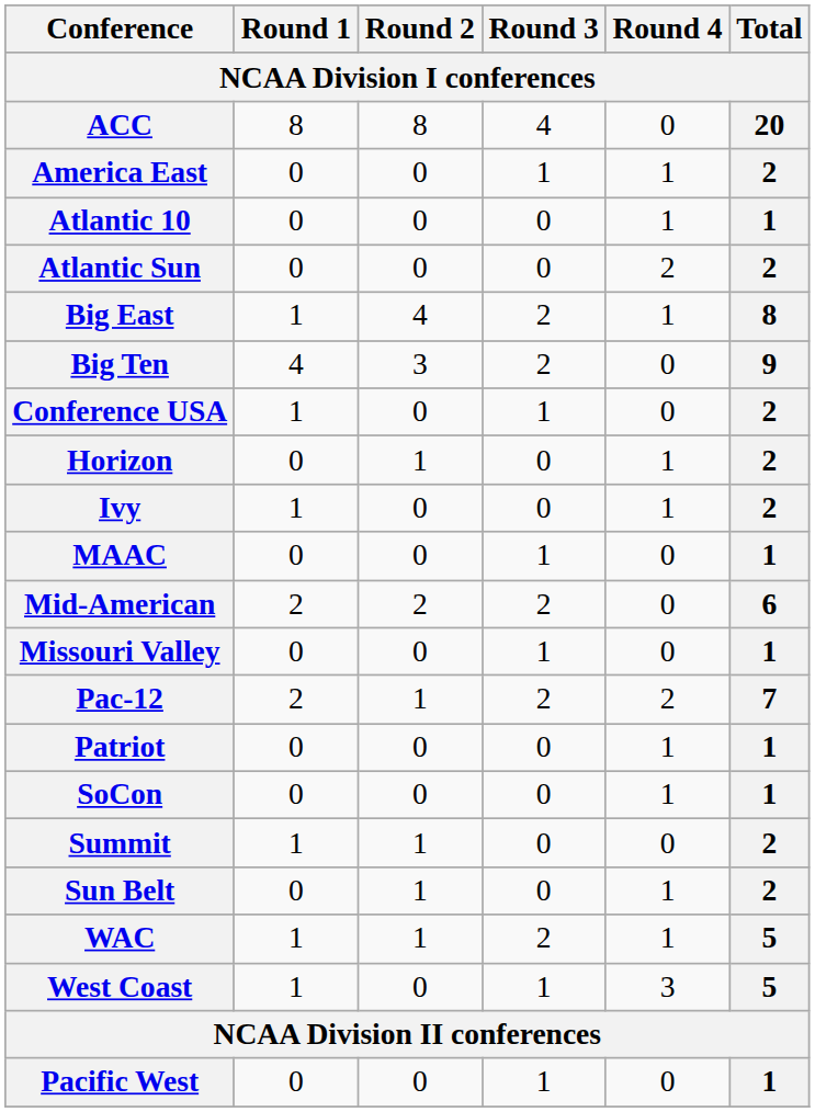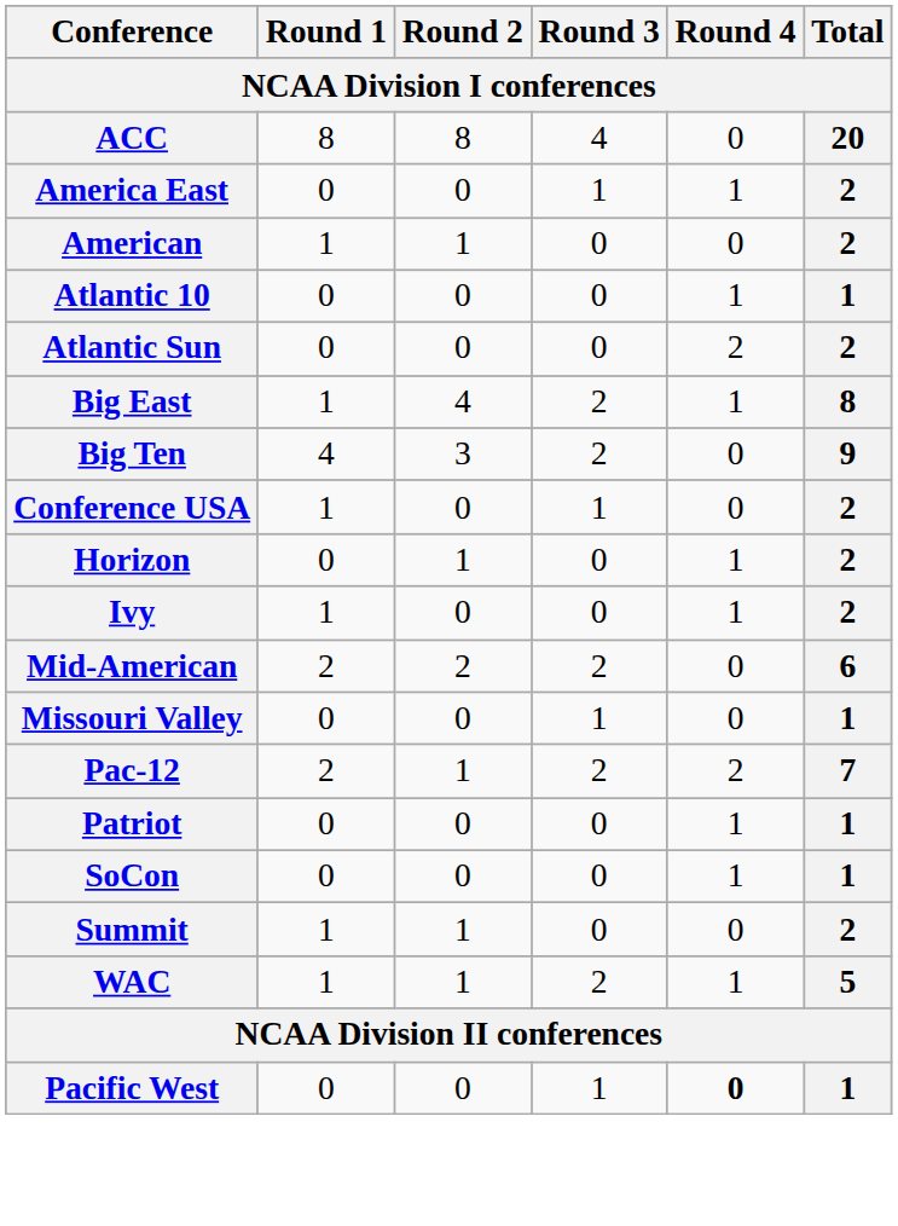 <table class="wikitable sortable" style="text-align:center">
 <tr>
 <th>Conference</th>
 <th>Round 1</th>
 <th>Round 2</th>
 <th>Round 3</th>
 <th>Round 4</th>
 <th>Total</th>
 </tr>
 <tr>
 <th colspan=6>NCAA Division I conferences</th>
 </tr>
 <tr>
 <th><a href='#'>ACC</a></th>
 <td>8</td>
 <td>8</td>
 <td>4</td>
 <td>0</td>
 <th>20</th>
 </tr>
 <tr>
 <th><a href='#'>America East</a></th>
 <td>0</td>
 <td>0</td>
 <td>1</td>
 <td>1</td>
+<th>2</th>
+</tr>
+<tr>
+<th><a href='#'>American</a></th>
+<td>1</td>
+<td>1</td>
+<td>0</td>
+<td>0</td>
 <th>2</th>
 </tr>
 <tr>
 <th><a href='#'>Atlantic 10</a></th>
 <td>0</td>
 <td>0</td>
 <td>0</td>
 <td>1</td>
 <th>1</th>
 </tr>
 <tr>
 <th><a href='#'>Atlantic Sun</a></th>
 <td>0</td>
 <td>0</td>
 <td>0</td>
 <td>2</td>
 <th>2</th>
 </tr>
 <tr>
 <th><a href='#'>Big East</a></th>
 <td>1</td>
 <td>4</td>
 <td>2</td>
 <td>1</td>
 <th>8</th>
 </tr>
 <tr>
 <th><a href='#'>Big Ten</a></th>
 <td>4</td>
 <td>3</td>
 <td>2</td>
 <td>0</td>
 <th>9</th>
 </tr>
 <tr>
 <th><a href='#'>Conference USA</a></th>
 <td>1</td>
 <td>0</td>
 <td>1</td>
 <td>0</td>
 <th>2</th>
 </tr>
 <tr>
 <th><a href='#'>Horizon</a></th>
 <td>0</td>
 <td>1</td>
 <td>0</td>
 <td>1</td>
 <th>2</th>
 </tr>
 <tr>
 <th><a href='#'>Ivy</a></th>
 <td>1</td>
 <td>0</td>
 <td>0</td>
 <td>1</td>
 <th>2</th>
 </tr>
 <tr>
-<th><a href='#'>MAAC</a></th>
-<td>0</td>
-<td>0</td>
-<td>1</td>
-<td>0</td>
-<th>1</th>
-</tr>
-<tr>
 <th><a href='#'>Mid-American</a></th>
 <td>2</td>
 <td>2</td>
 <td>2</td>
 <td>0</td>
 <th>6</th>
 </tr>
 <tr>
 <th><a href='#'>Missouri Valley</a></th>
 <td>0</td>
 <td>0</td>
 <td>1</td>
 <td>0</td>
 <th>1</th>
 </tr>
 <tr>
 <th><a href='#'>Pac-12</a></th>
 <td>2</td>
 <td>1</td>
 <td>2</td>
 <td>2</td>
 <th>7</th>
 </tr>
 <tr>
 <th><a href='#'>Patriot</a></th>
 <td>0</td>
 <td>0</td>
 <td>0</td>
 <td>1</td>
 <th>1</th>
 </tr>
 <tr>
 <th><a href='#'>SoCon</a></th>
 <td>0</td>
 <td>0</td>
 <td>0</td>
 <td>1</td>
 <th>1</th>
 </tr>
 <tr>
 <th><a href='#'>Summit</a></th>
 <td>1</td>
 <td>1</td>
 <td>0</td>
 <td>0</td>
 <th>2</th>
 </tr>
 <tr>
-<th><a href='#'>Sun Belt</a></th>
-<td>0</td>
-<td>1</td>
-<td>0</td>
-<td>1</td>
-<th>2</th>
-</tr>
-<tr>
 <th><a href='#'>WAC</a></th>
 <td>1</td>
 <td>1</td>
 <td>2</td>
 <td>1</td>
-<th>5</th>
-</tr>
-<tr>
-<th><a href='#'>West Coast</a></th>
-<td>1</td>
-<td>0</td>
-<td>1</td>
-<td>3</td>
 <th>5</th>
 </tr>
 <tr>
 <th colspan=6>NCAA Division II conferences</th>
 </tr>
 <tr>
 <th><a href='#'>Pacific West</a></th>
 <td>0</td>
 <td>0</td>
 <td>1</td>
-<td>0</td>
+<td><strong>0</strong></td>
 <th>1</th>
 </tr>
 <tr>
 </tr>
 </table>
